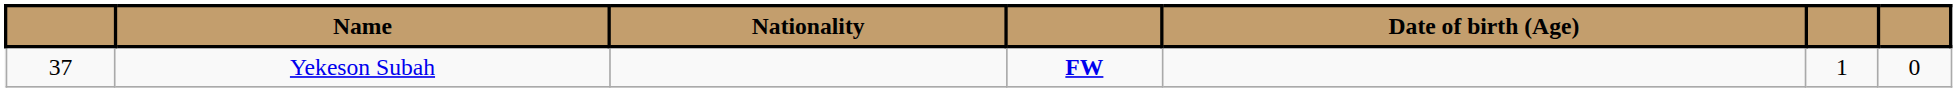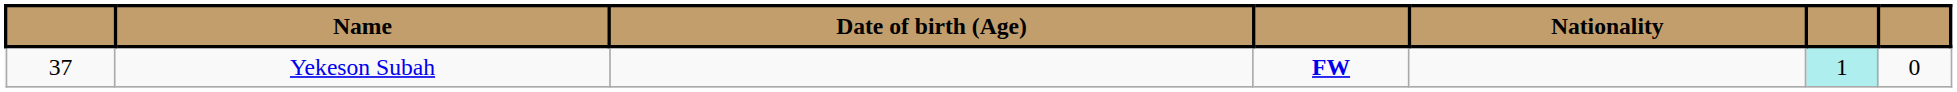 <table class="wikitable sortable" style="text-align: center; font-size:90%; width:75%;">
 <tr>
 <th style="background-color:#C39E6D; color:#000000; border:2px solid #000000;"></th>
 <th style="background-color:#C39E6D; color:#000000; border:2px solid #000000;">Name</th>
+<th style="background-color:#C39E6D; color:#000000; border:2px solid #000000;">Date of birth (Age)</th>
+<th style="background-color:#C39E6D; color:#000000; border:2px solid #000000;"></th>
 <th style="background-color:#C39E6D; color:#000000; border:2px solid #000000;">Nationality</th>
-<th style="background-color:#C39E6D; color:#000000; border:2px solid #000000;"></th>
-<th style="background-color:#C39E6D; color:#000000; border:2px solid #000000;">Date of birth (Age)</th>
 <th style="background-color:#C39E6D; color:#000000; border:2px solid #000000;"></th>
 <th style="background-color:#C39E6D; color:#000000; border:2px solid #000000;"></th>
 </tr>
 <tr>
 <td>37</td>
 <td><a href='#'>Yekeson Subah</a></td>
 <td></td>
 <td><strong><a href='#'>FW</a></strong></td>
 <td></td>
-<td>1</td>
+<td style="background: paleturquoise;">1</td>
 <td>0</td>
 </tr>
 </table>
